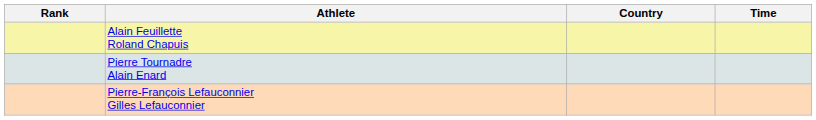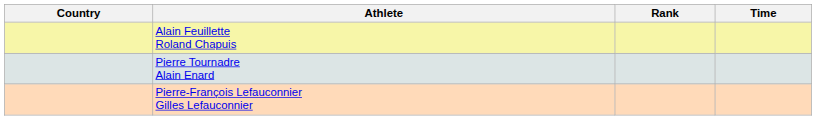 <table class="wikitable" width=90% style="font-size:100%; text-align:left;">
 <tr>
+<th>Country</th>
+<th>Athlete</th>
 <th>Rank</th>
-<th>Athlete</th>
-<th>Country</th>
 <th>Time</th>
 </tr>
 <tr bgcolor="#F7F6A8">
+<td></td>
+<td><a href='#'>Alain Feuillette</a><br><a href='#'>Roland Chapuis</a></td>
 <td align=center></td>
-<td><a href='#'>Alain Feuillette</a><br><a href='#'>Roland Chapuis</a></td>
-<td></td>
 <td align="right"></td>
 </tr>
 <tr bgcolor="#DCE5E5">
+<td></td>
+<td><a href='#'>Pierre Tournadre</a><br><a href='#'>Alain Enard</a></td>
 <td align=center></td>
-<td><a href='#'>Pierre Tournadre</a><br><a href='#'>Alain Enard</a></td>
-<td></td>
 <td align="right"></td>
 </tr>
 <tr bgcolor="#FFDAB9">
+<td></td>
+<td><a href='#'>Pierre-François Lefauconnier</a><br><a href='#'>Gilles Lefauconnier</a></td>
 <td align=center></td>
-<td><a href='#'>Pierre-François Lefauconnier</a><br><a href='#'>Gilles Lefauconnier</a></td>
-<td></td>
 <td align="right"></td>
 </tr>
 </table>
